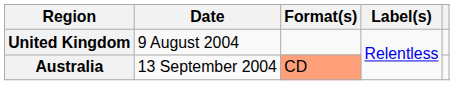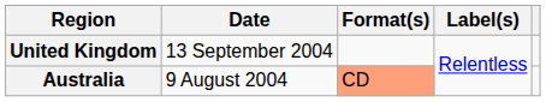 <table class="wikitable plainrowheaders">
 <tr>
 <th scope="col">Region</th>
 <th scope="col">Date</th>
 <th scope="col">Format(s)</th>
 <th scope="col">Label(s)</th>
 <th scope="col"></th>
 </tr>
 <tr>
 <th scope="row">United Kingdom</th>
-<td>9 August 2004</td>
+<td>13 September 2004</td>
 <td></td>
 <td rowspan="2"><a href='#'>Relentless</a></td>
 <td></td>
 </tr>
 <tr>
 <th scope="row">Australia</th>
-<td>13 September 2004</td>
+<td>9 August 2004</td>
 <td style="background: lightsalmon;">CD</td>
 <td></td>
 </tr>
 </table>
